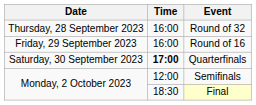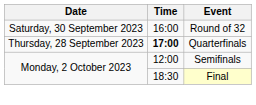 <table class = "wikitable" style="text-align:center;">
 <tr>
 <th width=220>Date</th>
 <th width=50>Time</th>
 <th width=100>Event</th>
 </tr>
 <tr>
-<td>Thursday, 28 September 2023</td>
+<td>Saturday, 30 September 2023</td>
 <td>16:00</td>
 <td>Round of 32</td>
 </tr>
 <tr>
-<td>Friday, 29 September 2023</td>
-<td>16:00</td>
-<td>Round of 16</td>
-</tr>
-<tr>
-<td>Saturday, 30 September 2023</td>
+<td>Thursday, 28 September 2023</td>
 <td><strong>17:00</strong></td>
 <td>Quarterfinals</td>
 </tr>
 <tr>
 <td rowspan=2>Monday, 2 October 2023</td>
 <td>12:00</td>
 <td>Semifinals</td>
 </tr>
 <tr>
 <td>18:30</td>
 <td bgcolor=ffffcc>Final</td>
 </tr>
 </table>
